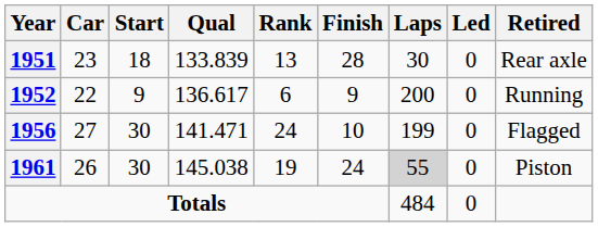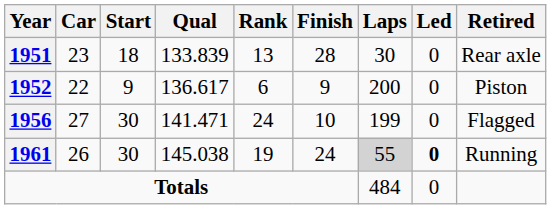 <table class="wikitable" style="text-align:center">
 <tr>
 <th>Year</th>
 <th>Car</th>
 <th>Start</th>
 <th>Qual</th>
 <th>Rank</th>
 <th>Finish</th>
 <th>Laps</th>
 <th>Led</th>
 <th>Retired</th>
 </tr>
 <tr>
 <th><a href='#'>1951</a></th>
 <td>23</td>
 <td>18</td>
 <td>133.839</td>
 <td>13</td>
 <td>28</td>
 <td>30</td>
 <td>0</td>
 <td>Rear axle</td>
 </tr>
 <tr>
 <th><a href='#'>1952</a></th>
 <td>22</td>
 <td>9</td>
 <td>136.617</td>
 <td>6</td>
 <td>9</td>
 <td>200</td>
 <td>0</td>
-<td>Running</td>
+<td>Piston</td>
 </tr>
 <tr>
 <th><a href='#'>1956</a></th>
 <td>27</td>
 <td>30</td>
 <td>141.471</td>
 <td>24</td>
 <td>10</td>
 <td>199</td>
 <td>0</td>
 <td>Flagged</td>
 </tr>
 <tr>
 <th><a href='#'>1961</a></th>
 <td>26</td>
 <td>30</td>
 <td>145.038</td>
 <td>19</td>
 <td>24</td>
 <td style="background: lightgrey;">55</td>
-<td>0</td>
-<td>Piston</td>
+<td><strong>0</strong></td>
+<td>Running</td>
 </tr>
 <tr>
 <td colspan=6><strong>Totals</strong></td>
 <td>484</td>
 <td>0</td>
 <td></td>
 </tr>
 </table>
